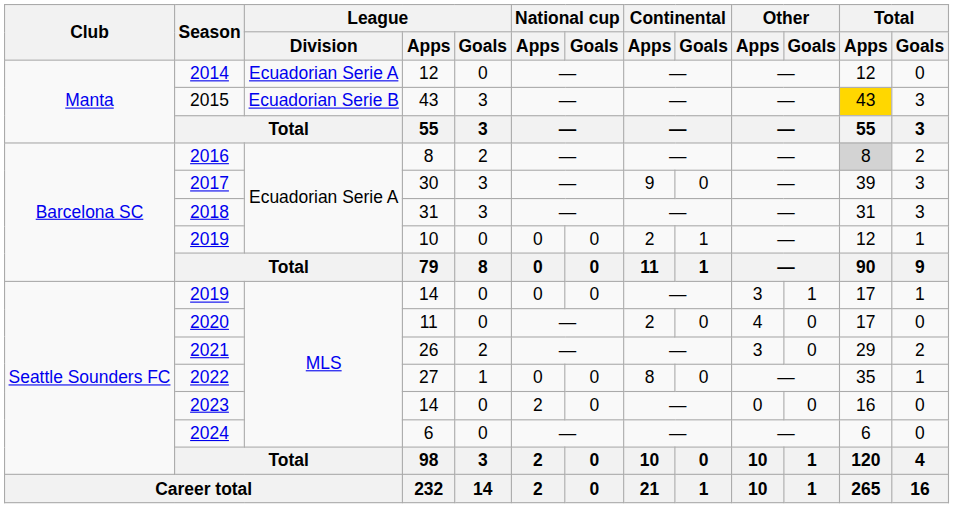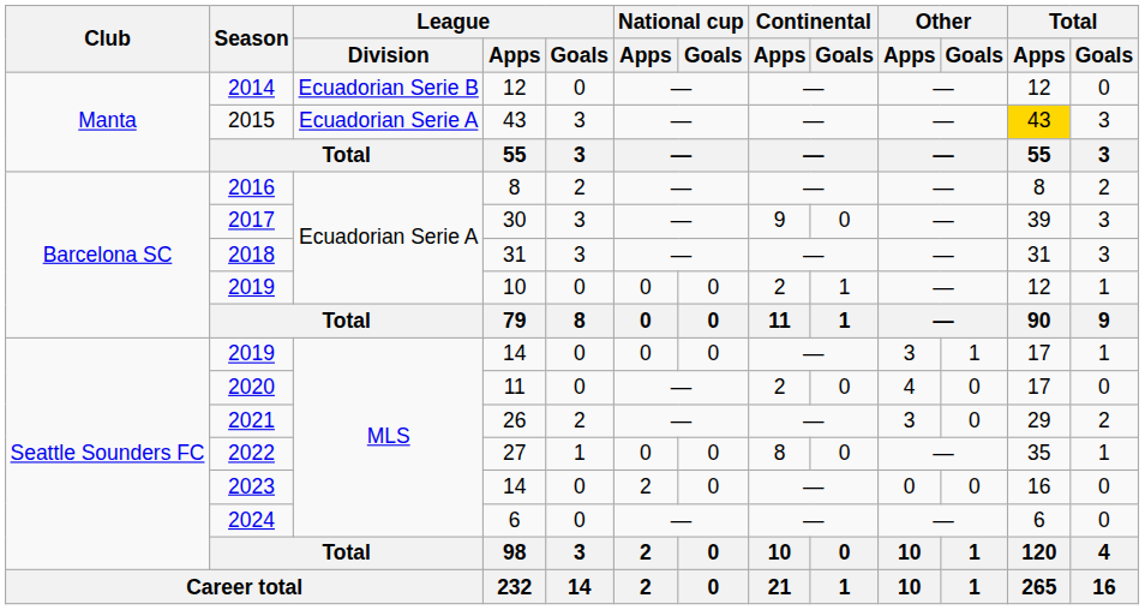 <table class="wikitable" style="text-align:center">
 <tr>
 <th rowspan="2">Club</th>
 <th rowspan="2">Season</th>
 <th colspan="3">League</th>
 <th colspan="2">National cup</th>
 <th colspan="2">Continental</th>
 <th colspan="2">Other</th>
 <th colspan="2">Total</th>
 </tr>
 <tr>
 <th>Division</th>
 <th>Apps</th>
 <th>Goals</th>
 <th>Apps</th>
 <th>Goals</th>
 <th>Apps</th>
 <th>Goals</th>
 <th>Apps</th>
 <th>Goals</th>
 <th>Apps</th>
 <th>Goals</th>
 </tr>
 <tr>
 <td rowspan="3"><a href='#'>Manta</a></td>
 <td><a href='#'>2014</a></td>
-<td><a href='#'>Ecuadorian Serie A</a></td>
+<td><a href='#'>Ecuadorian Serie B</a></td>
 <td>12</td>
 <td>0</td>
 <td colspan="2">—</td>
 <td colspan="2">—</td>
 <td colspan="2">—</td>
 <td>12</td>
 <td>0</td>
 </tr>
 <tr>
 <td>2015</td>
-<td><a href='#'>Ecuadorian Serie B</a></td>
+<td><a href='#'>Ecuadorian Serie A</a></td>
 <td>43</td>
 <td>3</td>
 <td colspan="2">—</td>
 <td colspan="2">—</td>
 <td colspan="2">—</td>
 <td style="background: gold;">43</td>
 <td>3</td>
 </tr>
 <tr>
 <th colspan="2">Total</th>
 <th>55</th>
 <th>3</th>
 <th colspan="2">—</th>
 <th colspan="2">—</th>
 <th colspan="2">—</th>
 <th>55</th>
 <th>3</th>
 </tr>
 <tr>
 <td rowspan="5"><a href='#'>Barcelona SC</a></td>
 <td><a href='#'>2016</a></td>
 <td rowspan="4">Ecuadorian Serie A</td>
 <td>8</td>
 <td>2</td>
 <td colspan="2">—</td>
 <td colspan="2">—</td>
 <td colspan="2">—</td>
-<td style="background: lightgrey;">8</td>
+<td>8</td>
 <td>2</td>
 </tr>
 <tr>
 <td><a href='#'>2017</a></td>
 <td>30</td>
 <td>3</td>
 <td colspan="2">—</td>
 <td>9</td>
 <td>0</td>
 <td colspan="2">—</td>
 <td>39</td>
 <td>3</td>
 </tr>
 <tr>
 <td><a href='#'>2018</a></td>
 <td>31</td>
 <td>3</td>
 <td colspan="2">—</td>
 <td colspan="2">—</td>
 <td colspan="2">—</td>
 <td>31</td>
 <td>3</td>
 </tr>
 <tr>
 <td><a href='#'>2019</a></td>
 <td>10</td>
 <td>0</td>
 <td>0</td>
 <td>0</td>
 <td>2</td>
 <td>1</td>
 <td colspan="2">—</td>
 <td>12</td>
 <td>1</td>
 </tr>
 <tr>
 <th colspan="2">Total</th>
 <th>79</th>
 <th>8</th>
 <th>0</th>
 <th>0</th>
 <th>11</th>
 <th>1</th>
 <th colspan="2">—</th>
 <th>90</th>
 <th>9</th>
 </tr>
 <tr>
 <td rowspan="7"><a href='#'>Seattle Sounders FC</a></td>
 <td><a href='#'>2019</a></td>
 <td rowspan="6"><a href='#'>MLS</a></td>
 <td>14</td>
 <td>0</td>
 <td>0</td>
 <td>0</td>
 <td colspan="2">—</td>
 <td>3</td>
 <td>1</td>
 <td>17</td>
 <td>1</td>
 </tr>
 <tr>
 <td><a href='#'>2020</a></td>
 <td>11</td>
 <td>0</td>
 <td colspan="2">—</td>
 <td>2</td>
 <td>0</td>
 <td>4</td>
 <td>0</td>
 <td>17</td>
 <td>0</td>
 </tr>
 <tr>
 <td><a href='#'>2021</a></td>
 <td>26</td>
 <td>2</td>
 <td colspan="2">—</td>
 <td colspan="2">—</td>
 <td>3</td>
 <td>0</td>
 <td>29</td>
 <td>2</td>
 </tr>
 <tr>
 <td><a href='#'>2022</a></td>
 <td>27</td>
 <td>1</td>
 <td>0</td>
 <td>0</td>
 <td>8</td>
 <td>0</td>
 <td colspan="2">—</td>
 <td>35</td>
 <td>1</td>
 </tr>
 <tr>
 <td><a href='#'>2023</a></td>
 <td>14</td>
 <td>0</td>
 <td>2</td>
 <td>0</td>
 <td colspan="2">—</td>
 <td>0</td>
 <td>0</td>
 <td>16</td>
 <td>0</td>
 </tr>
 <tr>
 <td><a href='#'>2024</a></td>
 <td>6</td>
 <td>0</td>
 <td colspan="2">—</td>
 <td colspan="2">—</td>
 <td colspan="2">—</td>
 <td>6</td>
 <td>0</td>
 </tr>
 <tr>
 <th colspan="2">Total</th>
 <th>98</th>
 <th>3</th>
 <th>2</th>
 <th>0</th>
 <th>10</th>
 <th>0</th>
 <th>10</th>
 <th>1</th>
 <th>120</th>
 <th>4</th>
 </tr>
 <tr>
 <th colspan="3">Career total</th>
 <th>232</th>
 <th>14</th>
 <th>2</th>
 <th>0</th>
 <th>21</th>
 <th>1</th>
 <th>10</th>
 <th>1</th>
 <th>265</th>
 <th>16</th>
 </tr>
 </table>
